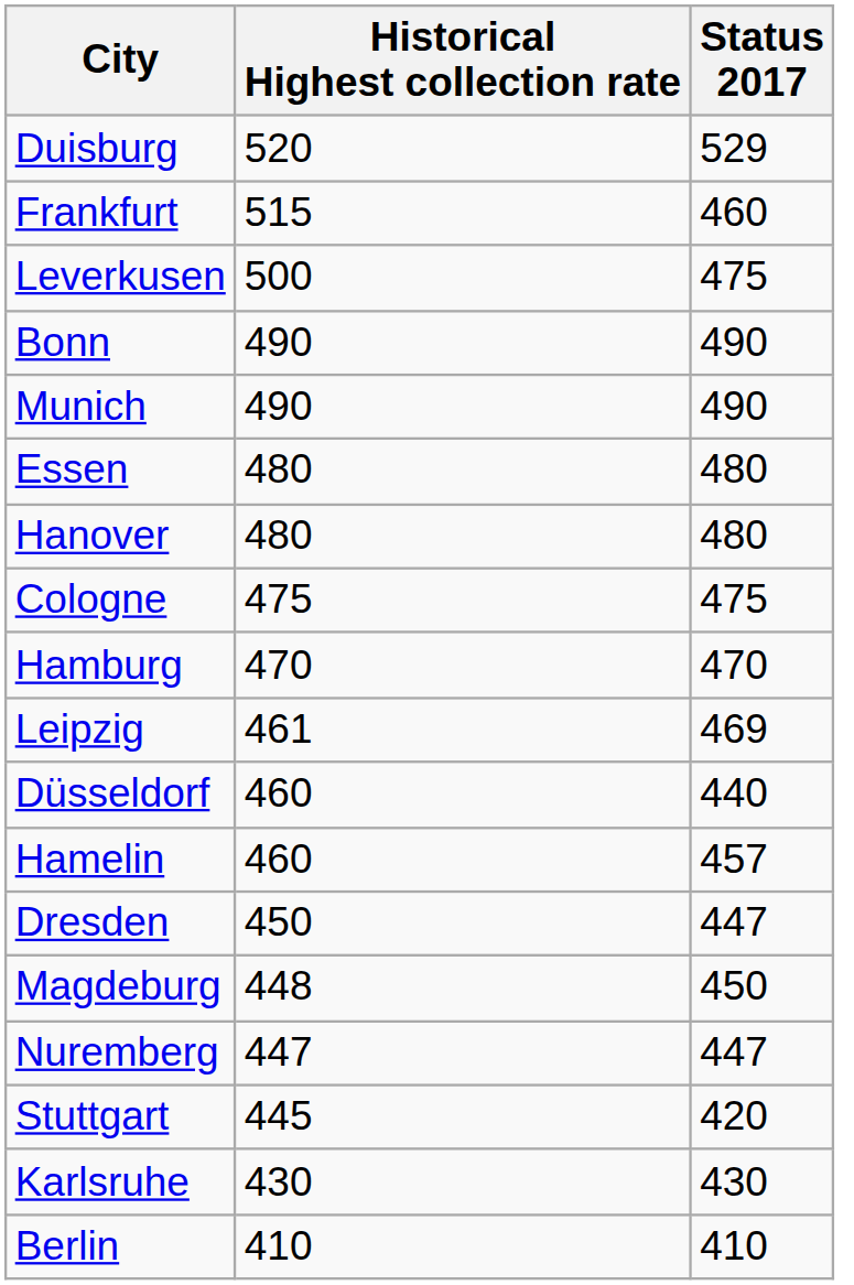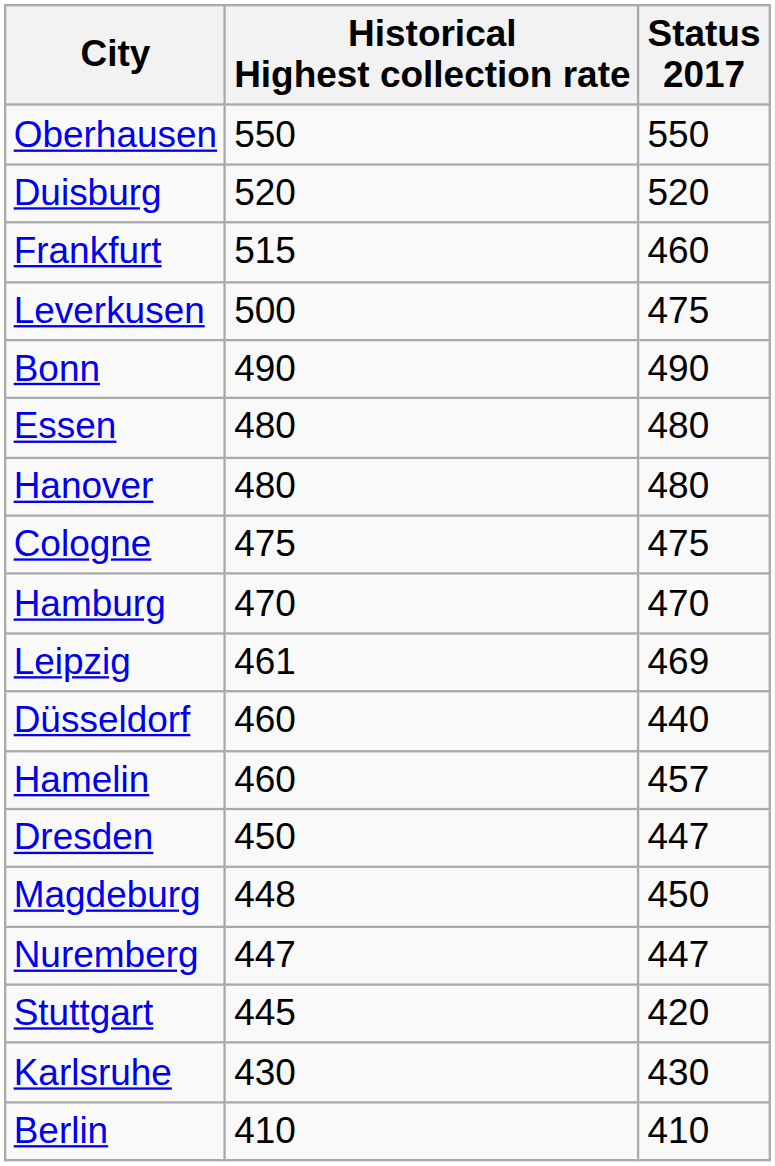 <table class="wikitable sortable">
 <tr>
 <th>City</th>
 <th>Historical<br>Highest collection rate</th>
 <th>Status<br>2017</th>
 </tr>
 <tr>
+<td><a href='#'>Oberhausen</a></td>
+<td>550</td>
+<td>550</td>
+</tr>
+<tr>
 <td><a href='#'>Duisburg</a></td>
 <td>520</td>
-<td>529</td>
+<td>520</td>
 </tr>
 <tr>
 <td><a href='#'>Frankfurt</a></td>
 <td>515</td>
 <td>460</td>
 </tr>
 <tr>
 <td><a href='#'>Leverkusen</a></td>
 <td>500</td>
 <td>475</td>
 </tr>
 <tr>
 <td><a href='#'>Bonn</a></td>
-<td>490</td>
-<td>490</td>
-</tr>
-<tr>
-<td><a href='#'>Munich</a></td>
 <td>490</td>
 <td>490</td>
 </tr>
 <tr>
 <td><a href='#'>Essen</a></td>
 <td>480</td>
 <td>480</td>
 </tr>
 <tr>
 <td><a href='#'>Hanover</a></td>
 <td>480</td>
 <td>480</td>
 </tr>
 <tr>
 <td><a href='#'>Cologne</a></td>
 <td>475</td>
 <td>475</td>
 </tr>
 <tr>
 <td><a href='#'>Hamburg</a></td>
 <td>470</td>
 <td>470</td>
 </tr>
 <tr>
 <td><a href='#'>Leipzig</a></td>
 <td>461</td>
 <td>469</td>
 </tr>
 <tr>
 <td><a href='#'>Düsseldorf</a></td>
 <td>460</td>
 <td>440</td>
 </tr>
 <tr>
 <td><a href='#'>Hamelin</a></td>
 <td>460</td>
 <td>457</td>
 </tr>
 <tr>
 <td><a href='#'>Dresden</a></td>
 <td>450</td>
 <td>447</td>
 </tr>
 <tr>
 <td><a href='#'>Magdeburg</a></td>
 <td>448</td>
 <td>450</td>
 </tr>
 <tr>
 <td><a href='#'>Nuremberg</a></td>
 <td>447</td>
 <td>447</td>
 </tr>
 <tr>
 <td><a href='#'>Stuttgart</a></td>
 <td>445</td>
 <td>420</td>
 </tr>
 <tr>
 <td><a href='#'>Karlsruhe</a></td>
 <td>430</td>
 <td>430</td>
 </tr>
 <tr>
 <td><a href='#'>Berlin</a></td>
 <td>410</td>
 <td>410</td>
 </tr>
 </table>
